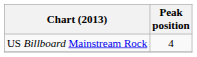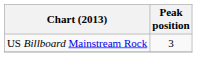 <table class="wikitable">
 <tr>
 <th>Chart (2013)</th>
 <th>Peak<br>position</th>
 </tr>
 <tr>
 <td>US <em>Billboard</em> <a href='#'>Mainstream Rock</a></td>
-<td align="center">4</td>
+<td align="center">3</td>
 </tr>
 <tr>
 </tr>
 </table>
